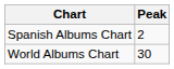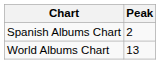 <table class="wikitable">
 <tr>
 <th>Chart</th>
 <th>Peak</th>
 </tr>
 <tr>
 <td>Spanish Albums Chart</td>
 <td>2</td>
 </tr>
 <tr>
 <td>World Albums Chart</td>
-<td>30</td>
+<td>13</td>
 </tr>
 </table>
